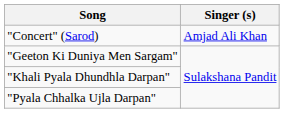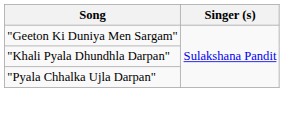 <table class="wikitable" style="font-size:95%;">
 <tr>
 <th>Song</th>
 <th>Singer (s)</th>
-</tr>
-<tr>
-<td>"Concert" (<a href='#'>Sarod</a>)</td>
-<td><a href='#'>Amjad Ali Khan</a></td>
 </tr>
 <tr>
 <td>"Geeton Ki Duniya Men Sargam"</td>
 <td rowspan = '3'><a href='#'>Sulakshana Pandit</a></td>
 </tr>
 <tr>
 <td>"Khali Pyala Dhundhla Darpan"</td>
 </tr>
 <tr>
 <td>"Pyala Chhalka Ujla Darpan"</td>
 </tr>
 </table>
